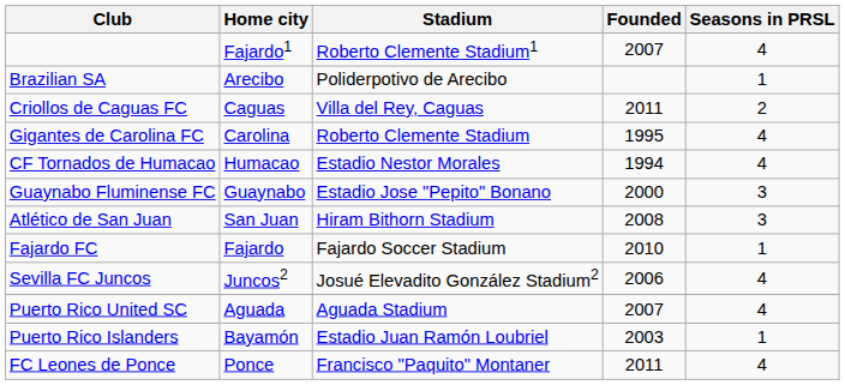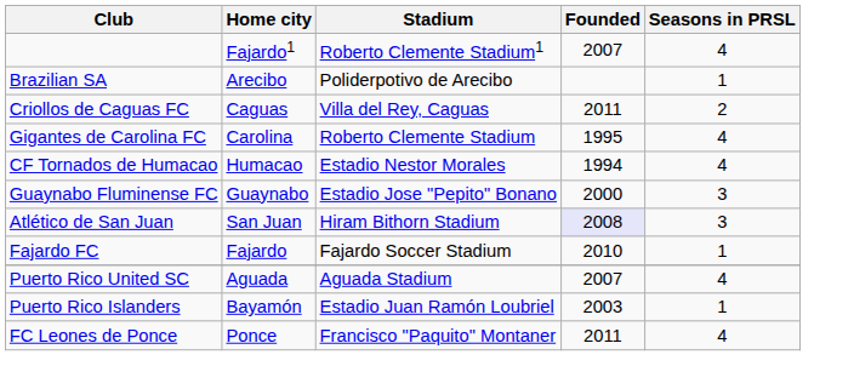 <table class="wikitable sortable">
 <tr>
 <th>Club</th>
 <th>Home city</th>
 <th>Stadium</th>
 <th>Founded</th>
 <th>Seasons in PRSL</th>
 </tr>
 <tr>
 <td></td>
 <td><a href='#'>Fajardo</a><sup>1</sup></td>
 <td><a href='#'>Roberto Clemente Stadium</a><sup>1</sup></td>
 <td align=center>2007</td>
 <td align=center>4</td>
 </tr>
 <tr>
 <td><a href='#'>Brazilian SA</a></td>
 <td><a href='#'>Arecibo</a></td>
 <td>Poliderpotivo de Arecibo</td>
 <td align=center></td>
 <td align=center>1</td>
 </tr>
 <tr>
 <td><a href='#'>Criollos de Caguas FC</a></td>
 <td><a href='#'>Caguas</a></td>
 <td><a href='#'>Villa del Rey, Caguas</a></td>
 <td align=center>2011</td>
 <td align=center>2</td>
 </tr>
 <tr>
 <td><a href='#'>Gigantes de Carolina FC</a></td>
 <td><a href='#'>Carolina</a></td>
 <td><a href='#'>Roberto Clemente Stadium</a></td>
 <td align=center>1995</td>
 <td align=center>4</td>
 </tr>
 <tr>
 <td><a href='#'>CF Tornados de Humacao</a></td>
 <td><a href='#'>Humacao</a></td>
 <td><a href='#'>Estadio Nestor Morales</a></td>
 <td align=center>1994</td>
 <td align=center>4</td>
 </tr>
 <tr>
 <td><a href='#'>Guaynabo Fluminense FC</a></td>
 <td><a href='#'>Guaynabo</a></td>
 <td><a href='#'>Estadio Jose "Pepito" Bonano</a></td>
 <td align=center>2000</td>
 <td align=center>3</td>
 </tr>
 <tr>
 <td><a href='#'>Atlético de San Juan</a></td>
 <td><a href='#'>San Juan</a></td>
 <td><a href='#'>Hiram Bithorn Stadium</a></td>
-<td align=center>2008</td>
+<td align=center style="background: lavender;">2008</td>
 <td align=center>3</td>
 </tr>
 <tr>
 <td><a href='#'>Fajardo FC</a></td>
 <td><a href='#'>Fajardo</a></td>
 <td>Fajardo Soccer Stadium</td>
 <td align=center>2010</td>
 <td align=center>1</td>
-</tr>
-<tr>
-<td><a href='#'>Sevilla FC Juncos</a></td>
-<td><a href='#'>Juncos</a><sup>2</sup></td>
-<td>Josué Elevadito González Stadium<sup>2</sup></td>
-<td align=center>2006</td>
-<td align=center>4</td>
 </tr>
 <tr>
 </tr>
 <tr>
 <td><a href='#'>Puerto Rico United SC</a></td>
 <td><a href='#'>Aguada</a></td>
 <td><a href='#'>Aguada Stadium</a></td>
 <td align=center>2007</td>
 <td align=center>4</td>
 </tr>
 <tr>
 <td><a href='#'>Puerto Rico Islanders</a></td>
 <td><a href='#'>Bayamón</a></td>
 <td><a href='#'>Estadio Juan Ramón Loubriel</a></td>
 <td align=center>2003</td>
 <td align=center>1</td>
 </tr>
 <tr>
 <td><a href='#'>FC Leones de Ponce</a></td>
 <td><a href='#'>Ponce</a></td>
 <td><a href='#'>Francisco "Paquito" Montaner</a></td>
 <td align=center>2011</td>
 <td align=center>4</td>
 </tr>
 </table>
